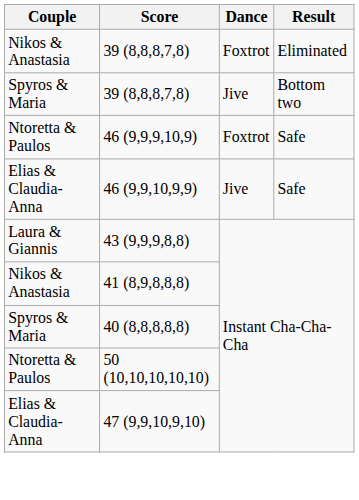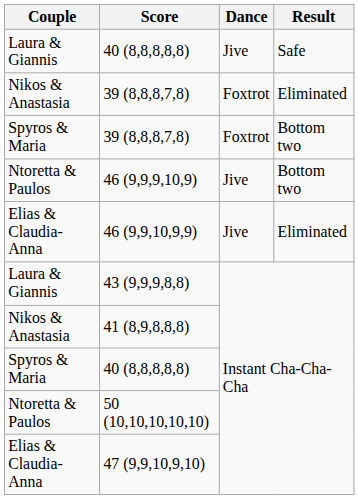 <table class="wikitable" style="width:40%;">
 <tr>
 <th>Couple</th>
 <th>Score</th>
 <th>Dance</th>
 <th>Result</th>
+</tr>
+<tr>
+<td>Laura & Giannis</td>
+<td>40 (8,8,8,8,8)</td>
+<td>Jive</td>
+<td>Safe</td>
 </tr>
 <tr>
 <td>Nikos & Anastasia</td>
 <td>39 (8,8,8,7,8)</td>
 <td>Foxtrot</td>
 <td>Eliminated</td>
 </tr>
 <tr>
 <td>Spyros & Maria</td>
 <td>39 (8,8,8,7,8)</td>
-<td>Jive</td>
+<td>Foxtrot</td>
 <td>Bottom two</td>
 </tr>
 <tr>
 <td>Ntoretta & Paulos</td>
 <td>46 (9,9,9,10,9)</td>
-<td>Foxtrot</td>
-<td>Safe</td>
+<td>Jive</td>
+<td>Bottom two</td>
 </tr>
 <tr>
 <td>Elias & Claudia-Anna</td>
 <td>46 (9,9,10,9,9)</td>
 <td>Jive</td>
-<td>Safe</td>
+<td>Eliminated</td>
 </tr>
 <tr>
 <td>Laura & Giannis</td>
 <td>43 (9,9,9,8,8)</td>
 <td colspan="2" rowspan="5">Instant Cha-Cha-Cha</td>
 </tr>
 <tr>
 <td>Nikos & Anastasia</td>
 <td>41 (8,9,8,8,8)</td>
 </tr>
 <tr>
 <td>Spyros & Maria</td>
 <td>40 (8,8,8,8,8)</td>
 </tr>
 <tr>
 <td>Ntoretta & Paulos</td>
 <td>50 (10,10,10,10,10)</td>
 </tr>
 <tr>
 <td>Elias & Claudia-Anna</td>
 <td>47 (9,9,10,9,10)</td>
 </tr>
 </table>
